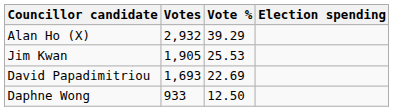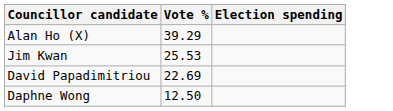 <table class="wikitable">
 <tr>
 <th>Councillor candidate</th>
-<th>Votes</th>
 <th>Vote %</th>
 <th>Election spending</th>
 </tr>
 <tr>
 <td>Alan Ho (X)</td>
-<td>2,932</td>
 <td>39.29</td>
 <td></td>
 </tr>
 <tr>
 <td>Jim Kwan</td>
-<td>1,905</td>
 <td>25.53</td>
 <td></td>
 </tr>
 <tr>
 <td>David Papadimitriou</td>
-<td>1,693</td>
 <td>22.69</td>
 <td></td>
 </tr>
 <tr>
 <td>Daphne Wong</td>
-<td>933</td>
 <td>12.50</td>
 <td></td>
 </tr>
 </table>
